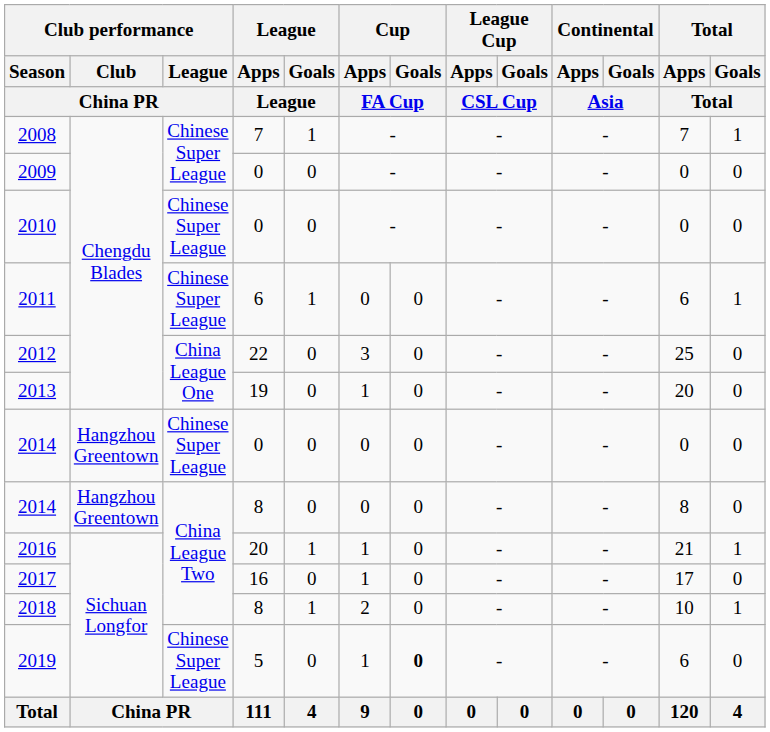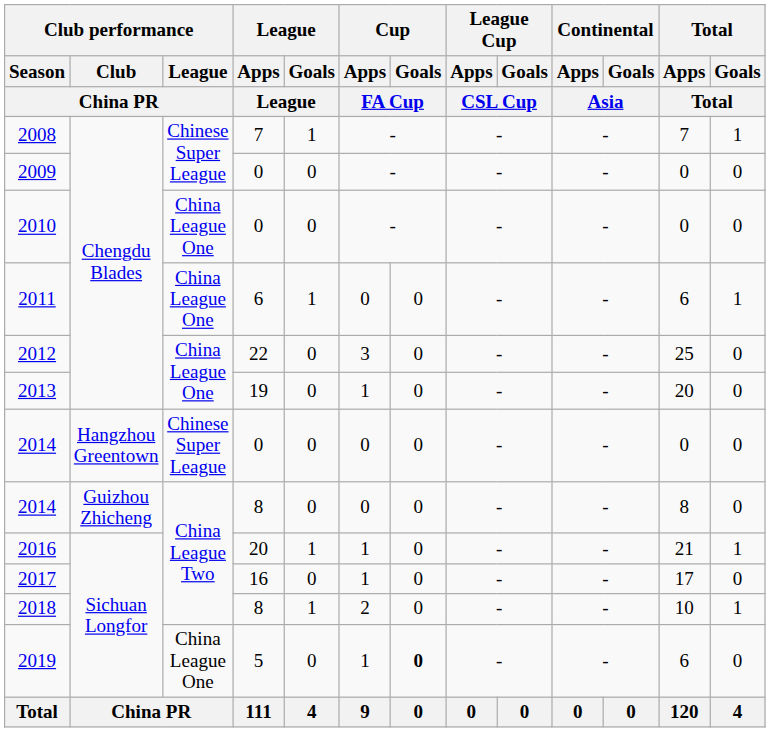 <table class="wikitable" style="text-align:center">
 <tr>
 <th colspan=3>Club performance</th>
 <th colspan=2>League</th>
 <th colspan=2>Cup</th>
 <th colspan=2>League Cup</th>
 <th colspan=2>Continental</th>
 <th colspan=2>Total</th>
 </tr>
 <tr>
 <th>Season</th>
 <th>Club</th>
 <th>League</th>
 <th>Apps</th>
 <th>Goals</th>
 <th>Apps</th>
 <th>Goals</th>
 <th>Apps</th>
 <th>Goals</th>
 <th>Apps</th>
 <th>Goals</th>
 <th>Apps</th>
 <th>Goals</th>
 </tr>
 <tr>
 <th colspan=3>China PR</th>
 <th colspan=2>League</th>
 <th colspan=2><a href='#'>FA Cup</a></th>
 <th colspan=2><a href='#'>CSL Cup</a></th>
 <th colspan=2><a href='#'>Asia</a></th>
 <th colspan=2>Total</th>
 </tr>
 <tr>
 <td><a href='#'>2008</a></td>
 <td rowspan="6"><a href='#'>Chengdu Blades</a></td>
 <td rowspan="2"><a href='#'>Chinese Super League</a></td>
 <td>7</td>
 <td>1</td>
 <td colspan="2">-</td>
 <td colspan="2">-</td>
 <td colspan="2">-</td>
 <td>7</td>
 <td>1</td>
 </tr>
 <tr>
 <td><a href='#'>2009</a></td>
 <td>0</td>
 <td>0</td>
 <td colspan="2">-</td>
 <td colspan="2">-</td>
 <td colspan="2">-</td>
 <td>0</td>
 <td>0</td>
 </tr>
 <tr>
 <td><a href='#'>2010</a></td>
-<td><a href='#'>Chinese Super League</a></td>
+<td><a href='#'>China League One</a></td>
 <td>0</td>
 <td>0</td>
 <td colspan="2">-</td>
 <td colspan="2">-</td>
 <td colspan="2">-</td>
 <td>0</td>
 <td>0</td>
 </tr>
 <tr>
 <td><a href='#'>2011</a></td>
-<td><a href='#'>Chinese Super League</a></td>
+<td><a href='#'>China League One</a></td>
 <td>6</td>
 <td>1</td>
 <td>0</td>
 <td>0</td>
 <td colspan="2">-</td>
 <td colspan="2">-</td>
 <td>6</td>
 <td>1</td>
 </tr>
 <tr>
 <td><a href='#'>2012</a></td>
 <td rowspan="2"><a href='#'>China League One</a></td>
 <td>22</td>
 <td>0</td>
 <td>3</td>
 <td>0</td>
 <td colspan="2">-</td>
 <td colspan="2">-</td>
 <td>25</td>
 <td>0</td>
 </tr>
 <tr>
 <td><a href='#'>2013</a></td>
 <td>19</td>
 <td>0</td>
 <td>1</td>
 <td>0</td>
 <td colspan="2">-</td>
 <td colspan="2">-</td>
 <td>20</td>
 <td>0</td>
 </tr>
 <tr>
 <td><a href='#'>2014</a></td>
 <td><a href='#'>Hangzhou Greentown</a></td>
 <td><a href='#'>Chinese Super League</a></td>
 <td>0</td>
 <td>0</td>
 <td>0</td>
 <td>0</td>
 <td colspan="2">-</td>
 <td colspan="2">-</td>
 <td>0</td>
 <td>0</td>
 </tr>
 <tr>
 <td><a href='#'>2014</a></td>
-<td><a href='#'>Hangzhou Greentown</a></td>
+<td><a href='#'>Guizhou Zhicheng</a></td>
 <td rowspan="4"><a href='#'>China League Two</a></td>
 <td>8</td>
 <td>0</td>
 <td>0</td>
 <td>0</td>
 <td colspan="2">-</td>
 <td colspan="2">-</td>
 <td>8</td>
 <td>0</td>
 </tr>
 <tr>
 <td><a href='#'>2016</a></td>
 <td rowspan="4"><a href='#'>Sichuan Longfor</a></td>
 <td>20</td>
 <td>1</td>
 <td>1</td>
 <td>0</td>
 <td colspan="2">-</td>
 <td colspan="2">-</td>
 <td>21</td>
 <td>1</td>
 </tr>
 <tr>
 <td><a href='#'>2017</a></td>
 <td>16</td>
 <td>0</td>
 <td>1</td>
 <td>0</td>
 <td colspan="2">-</td>
 <td colspan="2">-</td>
 <td>17</td>
 <td>0</td>
 </tr>
 <tr>
 <td><a href='#'>2018</a></td>
 <td>8</td>
 <td>1</td>
 <td>2</td>
 <td>0</td>
 <td colspan="2">-</td>
 <td colspan="2">-</td>
 <td>10</td>
 <td>1</td>
 </tr>
 <tr>
 <td><a href='#'>2019</a></td>
-<td><a href='#'>Chinese Super League</a></td>
+<td>China League One</td>
 <td>5</td>
 <td>0</td>
 <td>1</td>
 <td><strong>0</strong></td>
 <td colspan="2">-</td>
 <td colspan="2">-</td>
 <td>6</td>
 <td>0</td>
 </tr>
 <tr>
 <th rowspan=3>Total</th>
 <th colspan=2>China PR</th>
 <th>111</th>
 <th>4</th>
 <th>9</th>
 <th>0</th>
 <th>0</th>
 <th>0</th>
 <th>0</th>
 <th>0</th>
 <th>120</th>
 <th>4</th>
 </tr>
 </table>
